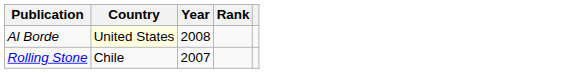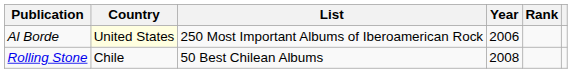 <table class="sortable wikitable">
 <tr>
 <th>Publication</th>
 <th>Country</th>
+<th>List</th>
 <th>Year</th>
 <th>Rank</th>
 <th></th>
 </tr>
 <tr>
 <td><em>Al Borde</em></td>
 <td style="background: lightyellow;">United States</td>
-<td>2008</td>
+<td>250 Most Important Albums of Iberoamerican Rock</td>
+<td>2006</td>
 <td></td>
 <td></td>
 </tr>
 <tr>
 <td><em><a href='#'>Rolling Stone</a></em></td>
 <td>Chile</td>
-<td>2007</td>
+<td>50 Best Chilean Albums</td>
+<td>2008</td>
 <td></td>
 <td></td>
 </tr>
 </table>
